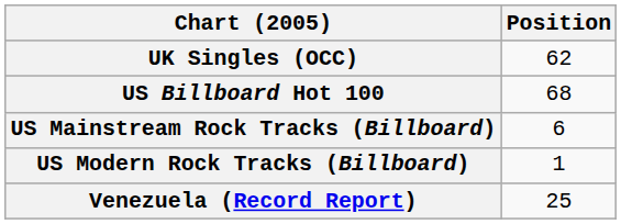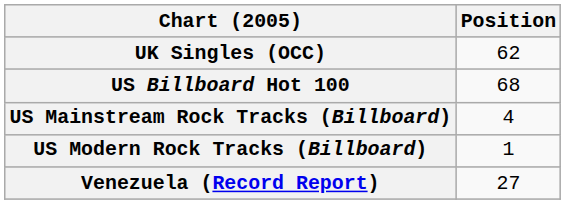 <table class="wikitable plainrowheaders sortable" style="text-align:center">
 <tr>
 <th scope="col">Chart (2005)</th>
 <th scope="col">Position</th>
 </tr>
 <tr>
 <th scope="row">UK Singles (OCC)</th>
 <td>62</td>
 </tr>
 <tr>
 <th scope="row">US <em>Billboard</em> Hot 100</th>
 <td>68</td>
 </tr>
 <tr>
 <th scope="row">US Mainstream Rock Tracks (<em>Billboard</em>)</th>
-<td>6</td>
+<td>4</td>
 </tr>
 <tr>
 <th scope="row">US Modern Rock Tracks (<em>Billboard</em>)</th>
 <td>1</td>
 </tr>
 <tr>
 <th scope="row">Venezuela (<a href='#'>Record Report</a>)</th>
-<td>25</td>
+<td>27</td>
 </tr>
 </table>
